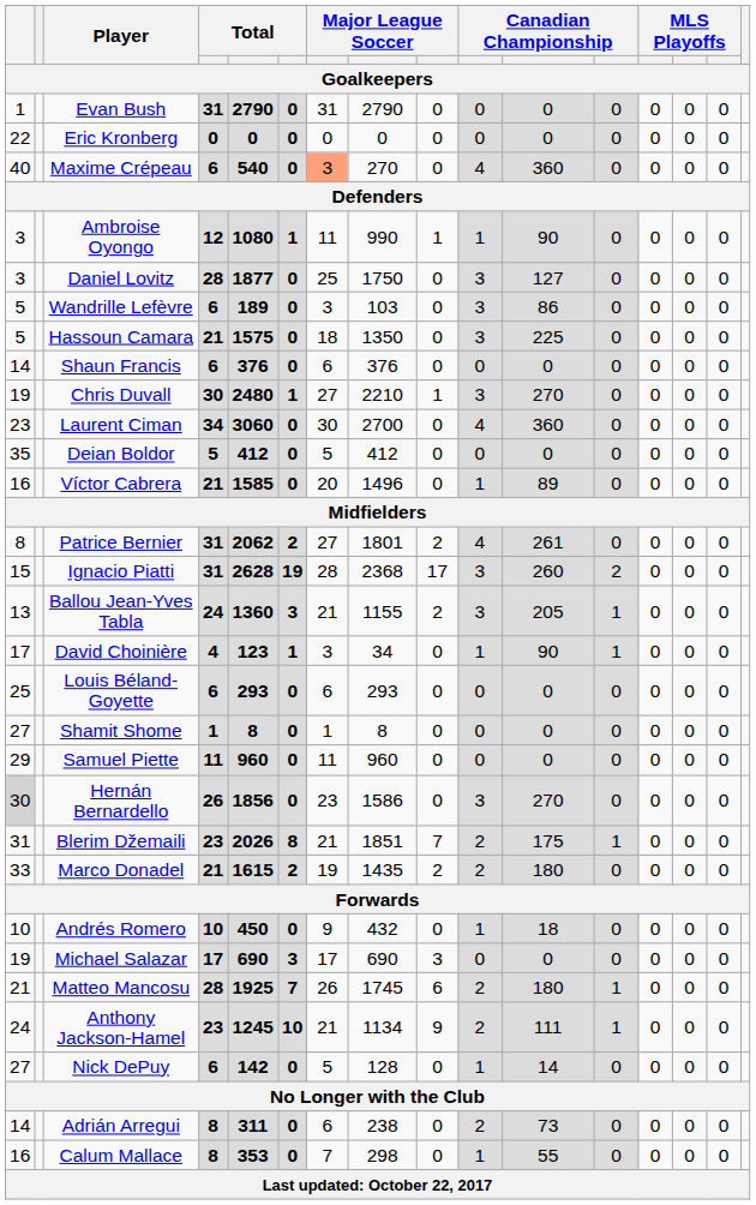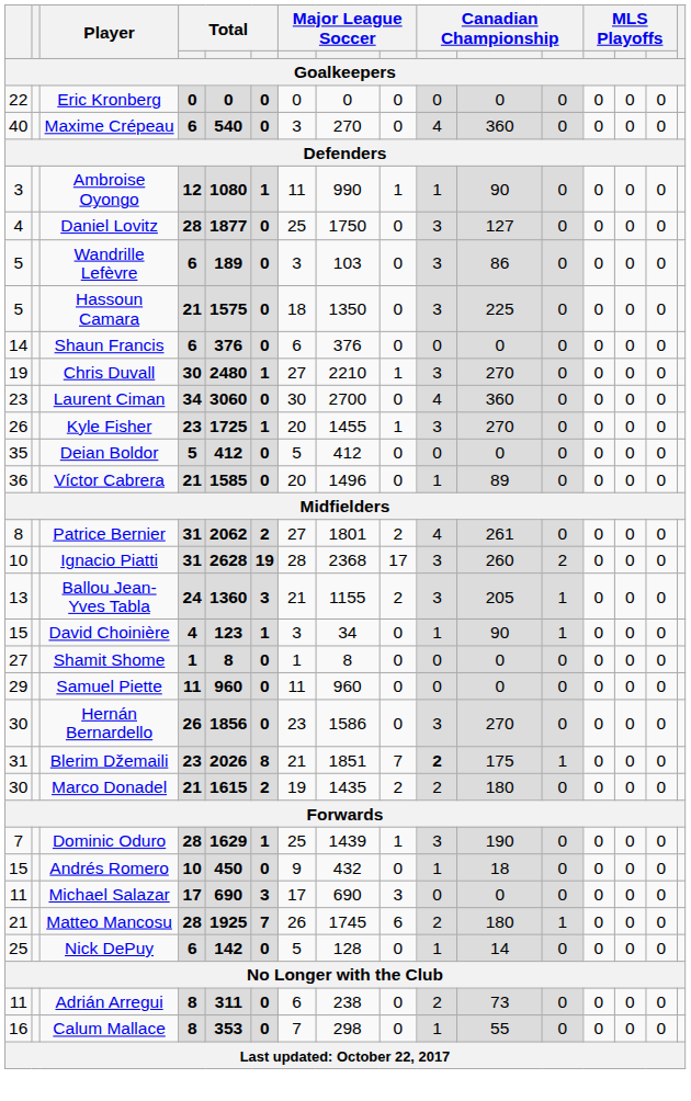 <table class="wikitable sortable alternance" Style="text-align:  center;font-size:95%">
 <tr>
 <th rowspan="2"></th>
 <th rowspan="2"></th>
 <th rowspan="2">Player</th>
 <th colspan="3">Total</th>
 <th colspan="3"><a href='#'>Major League Soccer</a></th>
 <th colspan="3"><a href='#'>Canadian Championship</a></th>
 <th colspan="3"><a href='#'>MLS Playoffs</a></th>
 <th rowspan="2"></th>
 </tr>
 <tr>
 <th></th>
 <th></th>
 <th></th>
 <th></th>
 <th></th>
 <th></th>
 <th></th>
 <th></th>
 <th></th>
 <th></th>
 <th></th>
 <th></th>
 </tr>
 <tr>
 <th colspan="16">Goalkeepers</th>
 </tr>
 <tr>
-<td>1</td>
-<td></td>
-<td><a href='#'>Evan Bush</a></td>
-<td style="background:#DCDCDC"><strong>31</strong> </td>
-<td style="background:#DCDCDC"><strong>2790</strong> </td>
-<td style="background:#DCDCDC"><strong>0</strong> </td>
-<td>31 </td>
-<td>2790 </td>
-<td>0 </td>
-<td style="background:#DCDCDC">0 </td>
-<td style="background:#DCDCDC">0 </td>
-<td style="background:#DCDCDC">0 </td>
-<td>0 </td>
-<td>0 </td>
-<td>0 </td>
-<td></td>
-</tr>
-<tr>
 <td>22</td>
 <td></td>
 <td><a href='#'>Eric Kronberg</a></td>
 <td style="background:#DCDCDC"><strong>0</strong> </td>
 <td style="background:#DCDCDC"><strong>0</strong> </td>
 <td style="background:#DCDCDC"><strong>0</strong> </td>
 <td>0 </td>
 <td>0 </td>
 <td>0 </td>
 <td style="background:#DCDCDC">0 </td>
 <td style="background:#DCDCDC">0 </td>
 <td style="background:#DCDCDC">0 </td>
 <td>0 </td>
 <td>0 </td>
 <td>0 </td>
 <td></td>
 </tr>
 <tr>
 <td>40</td>
 <td></td>
 <td><a href='#'>Maxime Crépeau</a></td>
 <td style="background:#DCDCDC"><strong>6</strong> </td>
 <td style="background:#DCDCDC"><strong>540</strong> </td>
 <td style="background:#DCDCDC"><strong>0</strong> </td>
-<td style="background: lightsalmon;">3 </td>
+<td>3 </td>
 <td>270 </td>
 <td>0 </td>
 <td style="background:#DCDCDC">4 </td>
 <td style="background:#DCDCDC">360 </td>
 <td style="background:#DCDCDC">0 </td>
 <td>0 </td>
 <td>0 </td>
 <td>0 </td>
 <td></td>
 </tr>
 <tr>
 <th colspan="16">Defenders</th>
 </tr>
 <tr>
 <td>3</td>
 <td></td>
 <td><a href='#'>Ambroise Oyongo</a></td>
 <td style="background:#DCDCDC"><strong>12</strong> </td>
 <td style="background:#DCDCDC"><strong>1080</strong> </td>
 <td style="background:#DCDCDC"><strong>1</strong> </td>
 <td>11 </td>
 <td>990 </td>
 <td>1 </td>
 <td style="background:#DCDCDC">1 </td>
 <td style="background:#DCDCDC">90 </td>
 <td style="background:#DCDCDC">0 </td>
 <td>0 </td>
 <td>0 </td>
 <td>0 </td>
 <td></td>
 </tr>
 <tr>
-<td>3</td>
+<td>4</td>
 <td></td>
 <td><a href='#'>Daniel Lovitz</a></td>
 <td style="background:#DCDCDC"><strong>28</strong> </td>
 <td style="background:#DCDCDC"><strong>1877</strong> </td>
 <td style="background:#DCDCDC"><strong>0</strong> </td>
 <td>25 </td>
 <td>1750 </td>
 <td>0 </td>
 <td style="background:#DCDCDC">3 </td>
 <td style="background:#DCDCDC">127 </td>
 <td style="background:#DCDCDC">0 </td>
 <td>0 </td>
 <td>0 </td>
 <td>0 </td>
 <td></td>
 </tr>
 <tr>
 <td>5</td>
 <td></td>
 <td><a href='#'>Wandrille Lefèvre</a></td>
 <td style="background:#DCDCDC"><strong>6</strong> </td>
 <td style="background:#DCDCDC"><strong>189</strong> </td>
 <td style="background:#DCDCDC"><strong>0</strong> </td>
 <td>3 </td>
 <td>103 </td>
 <td>0 </td>
 <td style="background:#DCDCDC">3 </td>
 <td style="background:#DCDCDC">86 </td>
 <td style="background:#DCDCDC">0 </td>
 <td>0 </td>
 <td>0 </td>
 <td>0 </td>
 <td></td>
 </tr>
 <tr>
 <td>5</td>
 <td></td>
 <td><a href='#'>Hassoun Camara</a></td>
 <td style="background:#DCDCDC"><strong>21</strong> </td>
 <td style="background:#DCDCDC"><strong>1575</strong> </td>
 <td style="background:#DCDCDC"><strong>0</strong> </td>
 <td>18 </td>
 <td>1350 </td>
 <td>0 </td>
 <td style="background:#DCDCDC">3 </td>
 <td style="background:#DCDCDC">225 </td>
 <td style="background:#DCDCDC">0 </td>
 <td>0 </td>
 <td>0 </td>
 <td>0 </td>
 <td></td>
 </tr>
 <tr>
 <td>14</td>
 <td></td>
 <td><a href='#'>Shaun Francis</a></td>
 <td style="background:#DCDCDC"><strong>6</strong> </td>
 <td style="background:#DCDCDC"><strong>376</strong> </td>
 <td style="background:#DCDCDC"><strong>0</strong> </td>
 <td>6 </td>
 <td>376 </td>
 <td>0 </td>
 <td style="background:#DCDCDC">0 </td>
 <td style="background:#DCDCDC">0 </td>
 <td style="background:#DCDCDC">0 </td>
 <td>0 </td>
 <td>0 </td>
 <td>0 </td>
 <td></td>
 </tr>
 <tr>
 <td>19</td>
 <td></td>
 <td><a href='#'>Chris Duvall</a></td>
 <td style="background:#DCDCDC"><strong>30</strong> </td>
 <td style="background:#DCDCDC"><strong>2480</strong> </td>
 <td style="background:#DCDCDC"><strong>1</strong> </td>
 <td>27 </td>
 <td>2210 </td>
 <td>1 </td>
 <td style="background:#DCDCDC">3 </td>
 <td style="background:#DCDCDC">270 </td>
 <td style="background:#DCDCDC">0 </td>
 <td>0 </td>
 <td>0 </td>
 <td>0 </td>
 <td></td>
 </tr>
 <tr>
 <td>23</td>
 <td></td>
 <td><a href='#'>Laurent Ciman</a></td>
 <td style="background:#DCDCDC"><strong>34</strong> </td>
 <td style="background:#DCDCDC"><strong>3060</strong> </td>
 <td style="background:#DCDCDC"><strong>0</strong> </td>
 <td>30 </td>
 <td>2700 </td>
 <td>0 </td>
 <td style="background:#DCDCDC">4 </td>
 <td style="background:#DCDCDC">360 </td>
 <td style="background:#DCDCDC">0 </td>
 <td>0 </td>
 <td>0 </td>
 <td>0 </td>
 <td></td>
 </tr>
 <tr>
+<td>26</td>
+<td></td>
+<td><a href='#'>Kyle Fisher</a></td>
+<td style="background:#DCDCDC"><strong>23</strong> </td>
+<td style="background:#DCDCDC"><strong>1725</strong> </td>
+<td style="background:#DCDCDC"><strong>1</strong> </td>
+<td>20 </td>
+<td>1455 </td>
+<td>1 </td>
+<td style="background:#DCDCDC">3 </td>
+<td style="background:#DCDCDC">270 </td>
+<td style="background:#DCDCDC">0 </td>
+<td>0 </td>
+<td>0 </td>
+<td>0 </td>
+<td></td>
+</tr>
+<tr>
 <td>35</td>
 <td></td>
 <td><a href='#'>Deian Boldor</a></td>
 <td style="background:#DCDCDC"><strong>5</strong> </td>
 <td style="background:#DCDCDC"><strong>412</strong> </td>
 <td style="background:#DCDCDC"><strong>0</strong> </td>
 <td>5 </td>
 <td>412 </td>
 <td>0 </td>
 <td style="background:#DCDCDC">0 </td>
 <td style="background:#DCDCDC">0 </td>
 <td style="background:#DCDCDC">0 </td>
 <td>0 </td>
 <td>0 </td>
 <td>0 </td>
 <td></td>
 </tr>
 <tr>
-<td>16</td>
+<td>36</td>
 <td></td>
 <td><a href='#'>Víctor Cabrera</a></td>
 <td style="background:#DCDCDC"><strong>21</strong> </td>
 <td style="background:#DCDCDC"><strong>1585</strong> </td>
 <td style="background:#DCDCDC"><strong>0</strong> </td>
 <td>20 </td>
 <td>1496 </td>
 <td>0 </td>
 <td style="background:#DCDCDC">1 </td>
 <td style="background:#DCDCDC">89 </td>
 <td style="background:#DCDCDC">0 </td>
 <td>0 </td>
 <td>0 </td>
 <td>0 </td>
 <td></td>
 </tr>
 <tr>
 <th colspan="16">Midfielders</th>
 </tr>
 <tr>
 <td>8</td>
 <td></td>
 <td><a href='#'>Patrice Bernier</a></td>
 <td style="background:#DCDCDC"><strong>31</strong> </td>
 <td style="background:#DCDCDC"><strong>2062</strong> </td>
 <td style="background:#DCDCDC"><strong>2</strong> </td>
 <td>27 </td>
 <td>1801 </td>
 <td>2 </td>
 <td style="background:#DCDCDC">4 </td>
 <td style="background:#DCDCDC">261 </td>
 <td style="background:#DCDCDC">0 </td>
 <td>0 </td>
 <td>0 </td>
 <td>0 </td>
 <td></td>
 </tr>
 <tr>
-<td>15</td>
+<td>10</td>
 <td></td>
 <td><a href='#'>Ignacio Piatti</a></td>
 <td style="background:#DCDCDC"><strong>31</strong> </td>
 <td style="background:#DCDCDC"><strong>2628</strong> </td>
 <td style="background:#DCDCDC"><strong>19</strong> </td>
 <td>28 </td>
 <td>2368 </td>
 <td>17 </td>
 <td style="background:#DCDCDC">3 </td>
 <td style="background:#DCDCDC">260 </td>
 <td style="background:#DCDCDC">2 </td>
 <td>0 </td>
 <td>0 </td>
 <td>0 </td>
 <td></td>
 </tr>
 <tr>
 <td>13</td>
 <td></td>
 <td><a href='#'>Ballou Jean-Yves Tabla</a></td>
 <td style="background:#DCDCDC"><strong>24</strong> </td>
 <td style="background:#DCDCDC"><strong>1360</strong> </td>
 <td style="background:#DCDCDC"><strong>3</strong> </td>
 <td>21 </td>
 <td>1155 </td>
 <td>2 </td>
 <td style="background:#DCDCDC">3 </td>
 <td style="background:#DCDCDC">205 </td>
 <td style="background:#DCDCDC">1 </td>
 <td>0 </td>
 <td>0 </td>
 <td>0 </td>
 <td></td>
 </tr>
 <tr>
-<td>17</td>
+<td>15</td>
 <td></td>
 <td><a href='#'>David Choinière</a></td>
 <td style="background:#DCDCDC"><strong>4</strong> </td>
 <td style="background:#DCDCDC"><strong>123</strong> </td>
 <td style="background:#DCDCDC"><strong>1</strong> </td>
 <td>3 </td>
 <td>34 </td>
 <td>0 </td>
 <td style="background:#DCDCDC">1 </td>
 <td style="background:#DCDCDC">90 </td>
 <td style="background:#DCDCDC">1 </td>
-<td>0 </td>
-<td>0 </td>
-<td>0 </td>
-<td></td>
-</tr>
-<tr>
-<td>25</td>
-<td></td>
-<td><a href='#'>Louis Béland-Goyette</a></td>
-<td style="background:#DCDCDC"><strong>6</strong> </td>
-<td style="background:#DCDCDC"><strong>293</strong> </td>
-<td style="background:#DCDCDC"><strong>0</strong> </td>
-<td>6 </td>
-<td>293 </td>
-<td>0 </td>
-<td style="background:#DCDCDC">0 </td>
-<td style="background:#DCDCDC">0 </td>
-<td style="background:#DCDCDC">0 </td>
 <td>0 </td>
 <td>0 </td>
 <td>0 </td>
 <td></td>
 </tr>
 <tr>
 <td>27</td>
 <td></td>
 <td><a href='#'>Shamit Shome</a></td>
 <td style="background:#DCDCDC"><strong>1</strong> </td>
 <td style="background:#DCDCDC"><strong>8</strong> </td>
 <td style="background:#DCDCDC"><strong>0</strong> </td>
 <td>1 </td>
 <td>8 </td>
 <td>0 </td>
 <td style="background:#DCDCDC">0 </td>
 <td style="background:#DCDCDC">0 </td>
 <td style="background:#DCDCDC">0 </td>
 <td>0 </td>
 <td>0 </td>
 <td>0 </td>
 <td></td>
 </tr>
 <tr>
 <td>29</td>
 <td></td>
 <td><a href='#'>Samuel Piette</a></td>
 <td style="background:#DCDCDC"><strong>11</strong> </td>
 <td style="background:#DCDCDC"><strong>960</strong> </td>
 <td style="background:#DCDCDC"><strong>0</strong> </td>
 <td>11 </td>
 <td>960 </td>
 <td>0 </td>
 <td style="background:#DCDCDC">0 </td>
 <td style="background:#DCDCDC">0 </td>
 <td style="background:#DCDCDC">0 </td>
 <td>0 </td>
 <td>0 </td>
 <td>0 </td>
 <td></td>
 </tr>
 <tr>
-<td style="background: lightgrey;">30</td>
+<td>30</td>
 <td></td>
 <td><a href='#'>Hernán Bernardello</a></td>
 <td style="background:#DCDCDC"><strong>26</strong> </td>
 <td style="background:#DCDCDC"><strong>1856</strong> </td>
 <td style="background:#DCDCDC"><strong>0</strong> </td>
 <td>23 </td>
 <td>1586 </td>
 <td>0 </td>
 <td style="background:#DCDCDC">3 </td>
 <td style="background:#DCDCDC">270 </td>
 <td style="background:#DCDCDC">0 </td>
 <td>0 </td>
 <td>0 </td>
 <td>0 </td>
 <td></td>
 </tr>
 <tr>
 <td>31</td>
 <td></td>
 <td><a href='#'>Blerim Džemaili</a></td>
 <td style="background:#DCDCDC"><strong>23</strong> </td>
 <td style="background:#DCDCDC"><strong>2026</strong> </td>
 <td style="background:#DCDCDC"><strong>8</strong> </td>
 <td>21 </td>
 <td>1851 </td>
 <td>7 </td>
-<td style="background:#DCDCDC">2 </td>
+<td style="background:#DCDCDC"><strong>2 </strong></td>
 <td style="background:#DCDCDC">175 </td>
 <td style="background:#DCDCDC">1 </td>
 <td>0 </td>
 <td>0 </td>
 <td>0 </td>
 <td></td>
 </tr>
 <tr>
-<td>33</td>
+<td>30</td>
 <td></td>
 <td><a href='#'>Marco Donadel</a></td>
 <td style="background:#DCDCDC"><strong>21</strong> </td>
 <td style="background:#DCDCDC"><strong>1615</strong> </td>
 <td style="background:#DCDCDC"><strong>2</strong> </td>
 <td>19 </td>
 <td>1435 </td>
 <td>2 </td>
 <td style="background:#DCDCDC">2 </td>
 <td style="background:#DCDCDC">180 </td>
 <td style="background:#DCDCDC">0 </td>
 <td>0 </td>
 <td>0 </td>
 <td>0 </td>
 <td></td>
 </tr>
 <tr>
 <th colspan="16">Forwards</th>
 </tr>
 <tr>
-<td>10</td>
+<td>7</td>
+<td></td>
+<td><a href='#'>Dominic Oduro</a></td>
+<td style="background:#DCDCDC"><strong>28</strong> </td>
+<td style="background:#DCDCDC"><strong>1629</strong> </td>
+<td style="background:#DCDCDC"><strong>1</strong> </td>
+<td>25 </td>
+<td>1439 </td>
+<td>1 </td>
+<td style="background:#DCDCDC">3 </td>
+<td style="background:#DCDCDC">190 </td>
+<td style="background:#DCDCDC">0 </td>
+<td>0 </td>
+<td>0 </td>
+<td>0 </td>
+<td></td>
+</tr>
+<tr>
+<td>15</td>
 <td></td>
 <td><a href='#'>Andrés Romero</a></td>
 <td style="background:#DCDCDC"><strong>10</strong> </td>
 <td style="background:#DCDCDC"><strong>450</strong> </td>
 <td style="background:#DCDCDC"><strong>0</strong> </td>
 <td>9 </td>
 <td>432 </td>
 <td>0 </td>
 <td style="background:#DCDCDC">1 </td>
 <td style="background:#DCDCDC">18 </td>
 <td style="background:#DCDCDC">0 </td>
 <td>0 </td>
 <td>0 </td>
 <td>0 </td>
 <td></td>
 </tr>
 <tr>
-<td>19</td>
+<td>11</td>
 <td></td>
 <td><a href='#'>Michael Salazar</a></td>
 <td style="background:#DCDCDC"><strong>17</strong> </td>
 <td style="background:#DCDCDC"><strong>690</strong> </td>
 <td style="background:#DCDCDC"><strong>3</strong> </td>
 <td>17 </td>
 <td>690 </td>
 <td>3 </td>
 <td style="background:#DCDCDC">0 </td>
 <td style="background:#DCDCDC">0 </td>
 <td style="background:#DCDCDC">0 </td>
 <td>0 </td>
 <td>0 </td>
 <td>0 </td>
 <td></td>
 </tr>
 <tr>
 <td>21</td>
 <td></td>
 <td><a href='#'>Matteo Mancosu</a></td>
 <td style="background:#DCDCDC"><strong>28</strong> </td>
 <td style="background:#DCDCDC"><strong>1925</strong> </td>
 <td style="background:#DCDCDC"><strong>7</strong> </td>
 <td>26 </td>
 <td>1745 </td>
 <td>6 </td>
 <td style="background:#DCDCDC">2 </td>
 <td style="background:#DCDCDC">180 </td>
 <td style="background:#DCDCDC">1 </td>
 <td>0 </td>
 <td>0 </td>
 <td>0 </td>
 <td></td>
 </tr>
 <tr>
-<td>24</td>
-<td></td>
-<td><a href='#'>Anthony Jackson-Hamel</a></td>
-<td style="background:#DCDCDC"><strong>23</strong> </td>
-<td style="background:#DCDCDC"><strong>1245</strong> </td>
-<td style="background:#DCDCDC"><strong>10</strong> </td>
-<td>21 </td>
-<td>1134 </td>
-<td>9 </td>
-<td style="background:#DCDCDC">2 </td>
-<td style="background:#DCDCDC">111 </td>
-<td style="background:#DCDCDC">1 </td>
-<td>0 </td>
-<td>0 </td>
-<td>0 </td>
-<td></td>
-</tr>
-<tr>
-<td>27</td>
+<td>25</td>
 <td></td>
 <td><a href='#'>Nick DePuy</a></td>
 <td style="background:#DCDCDC"><strong>6</strong> </td>
 <td style="background:#DCDCDC"><strong>142</strong> </td>
 <td style="background:#DCDCDC"><strong>0</strong> </td>
 <td>5 </td>
 <td>128 </td>
 <td>0 </td>
 <td style="background:#DCDCDC">1 </td>
 <td style="background:#DCDCDC">14 </td>
 <td style="background:#DCDCDC">0 </td>
 <td>0 </td>
 <td>0 </td>
 <td>0 </td>
 <td></td>
 </tr>
 <tr>
 <th colspan="16">No Longer with the Club</th>
 </tr>
 <tr>
-<td>14</td>
+<td>11</td>
 <td></td>
 <td><a href='#'>Adrián Arregui</a></td>
 <td style="background:#DCDCDC"><strong>8</strong> </td>
 <td style="background:#DCDCDC"><strong>311</strong> </td>
 <td style="background:#DCDCDC"><strong>0</strong> </td>
 <td>6 </td>
 <td>238 </td>
 <td>0 </td>
 <td style="background:#DCDCDC">2 </td>
 <td style="background:#DCDCDC">73 </td>
 <td style="background:#DCDCDC">0 </td>
 <td>0 </td>
 <td>0 </td>
 <td>0 </td>
 <td></td>
 </tr>
 <tr>
 <td>16</td>
 <td></td>
 <td><a href='#'>Calum Mallace</a></td>
 <td style="background:#DCDCDC"><strong>8</strong> </td>
 <td style="background:#DCDCDC"><strong>353</strong> </td>
 <td style="background:#DCDCDC"><strong>0</strong> </td>
 <td>7 </td>
 <td>298 </td>
 <td>0 </td>
 <td style="background:#DCDCDC">1 </td>
 <td style="background:#DCDCDC">55 </td>
 <td style="background:#DCDCDC">0 </td>
 <td>0 </td>
 <td>0 </td>
 <td>0 </td>
 <td></td>
 </tr>
 <tr>
 <th colspan="16"><small>Last updated: October 22, 2017</small></th>
 </tr>
 </table>
